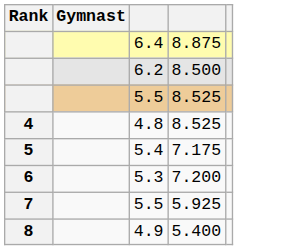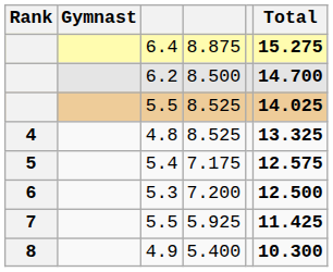 <table class="wikitable sortable" style="text-align:center; font-size:95%">
 <tr>
 <th scope=col>Rank</th>
 <th scope=col>Gymnast</th>
 <th scope=col></th>
 <th scope=col></th>
 <th scope=col></th>
+<th scope=col>Total</th>
 </tr>
 <tr bgcolor=fffcaf>
 <th scope=row style="text-align:center"></th>
 <td align=left></td>
 <td>6.4</td>
 <td>8.875</td>
 <td></td>
+<td><strong>15.275</strong></td>
 </tr>
 <tr bgcolor=e5e5e5>
 <th scope=row style="text-align:center"></th>
 <td align=left></td>
 <td>6.2</td>
 <td>8.500</td>
 <td></td>
+<td><strong>14.700</strong></td>
 </tr>
 <tr bgcolor=eecc99>
 <th scope=row style="text-align:center"></th>
 <td align=left></td>
 <td>5.5</td>
 <td>8.525</td>
 <td></td>
+<td><strong>14.025</strong></td>
 </tr>
 <tr>
 <th scope=row style="text-align:center">4</th>
 <td align=left></td>
 <td>4.8</td>
 <td>8.525</td>
 <td></td>
+<td><strong>13.325</strong></td>
 </tr>
 <tr>
 <th scope=row style="text-align:center">5</th>
 <td align=left></td>
 <td>5.4</td>
 <td>7.175</td>
 <td></td>
+<td><strong>12.575</strong></td>
 </tr>
 <tr>
 <th scope=row style="text-align:center">6</th>
 <td align=left></td>
 <td>5.3</td>
 <td>7.200</td>
 <td></td>
+<td><strong>12.500</strong></td>
 </tr>
 <tr>
 <th scope=row style="text-align:center">7</th>
 <td align=left></td>
 <td>5.5</td>
 <td>5.925</td>
 <td></td>
+<td><strong>11.425</strong></td>
 </tr>
 <tr>
 <th scope=row style="text-align:center">8</th>
 <td align=left></td>
 <td>4.9</td>
 <td>5.400</td>
 <td></td>
+<td><strong>10.300</strong></td>
 </tr>
 </table>
